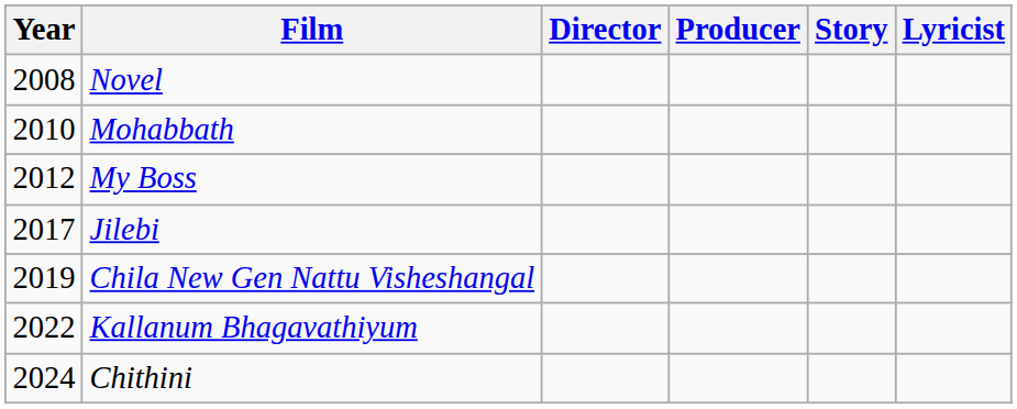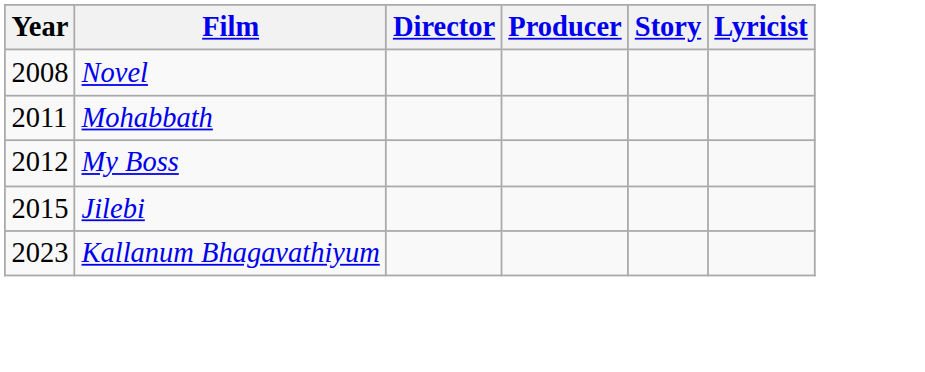 <table class = "sortable wikitable">
 <tr>
 <th>Year</th>
 <th><a href='#'>Film</a></th>
 <th><a href='#'>Director</a></th>
 <th><a href='#'>Producer</a></th>
 <th><a href='#'>Story</a></th>
 <th><a href='#'>Lyricist</a></th>
 </tr>
 <tr>
 <td>2008</td>
 <td><em><a href='#'>Novel</a></em></td>
 <td></td>
 <td></td>
 <td></td>
 <td></td>
 </tr>
 <tr>
-<td>2010</td>
+<td>2011</td>
 <td><em><a href='#'>Mohabbath</a></em></td>
 <td></td>
 <td></td>
 <td></td>
 <td></td>
 </tr>
 <tr>
 <td>2012</td>
 <td><em><a href='#'>My Boss</a></em></td>
 <td></td>
 <td></td>
 <td></td>
 <td></td>
 </tr>
 <tr>
-<td>2017</td>
+<td>2015</td>
 <td><em><a href='#'>Jilebi</a></em></td>
 <td></td>
 <td></td>
 <td></td>
 <td></td>
 </tr>
 <tr>
-<td>2019</td>
-<td><em><a href='#'>Chila New Gen Nattu Visheshangal</a></em></td>
-<td></td>
-<td></td>
-<td></td>
-<td></td>
-</tr>
-<tr>
-<td>2022</td>
+<td>2023</td>
 <td><em><a href='#'>Kallanum Bhagavathiyum</a></em></td>
 <td></td>
 <td></td>
 <td></td>
 <td></td>
 </tr>
-<tr>
-<td>2024</td>
-<td><em>Chithini</em></td>
-<td></td>
-<td></td>
-<td></td>
-<td></td>
-</tr>
 </table>
